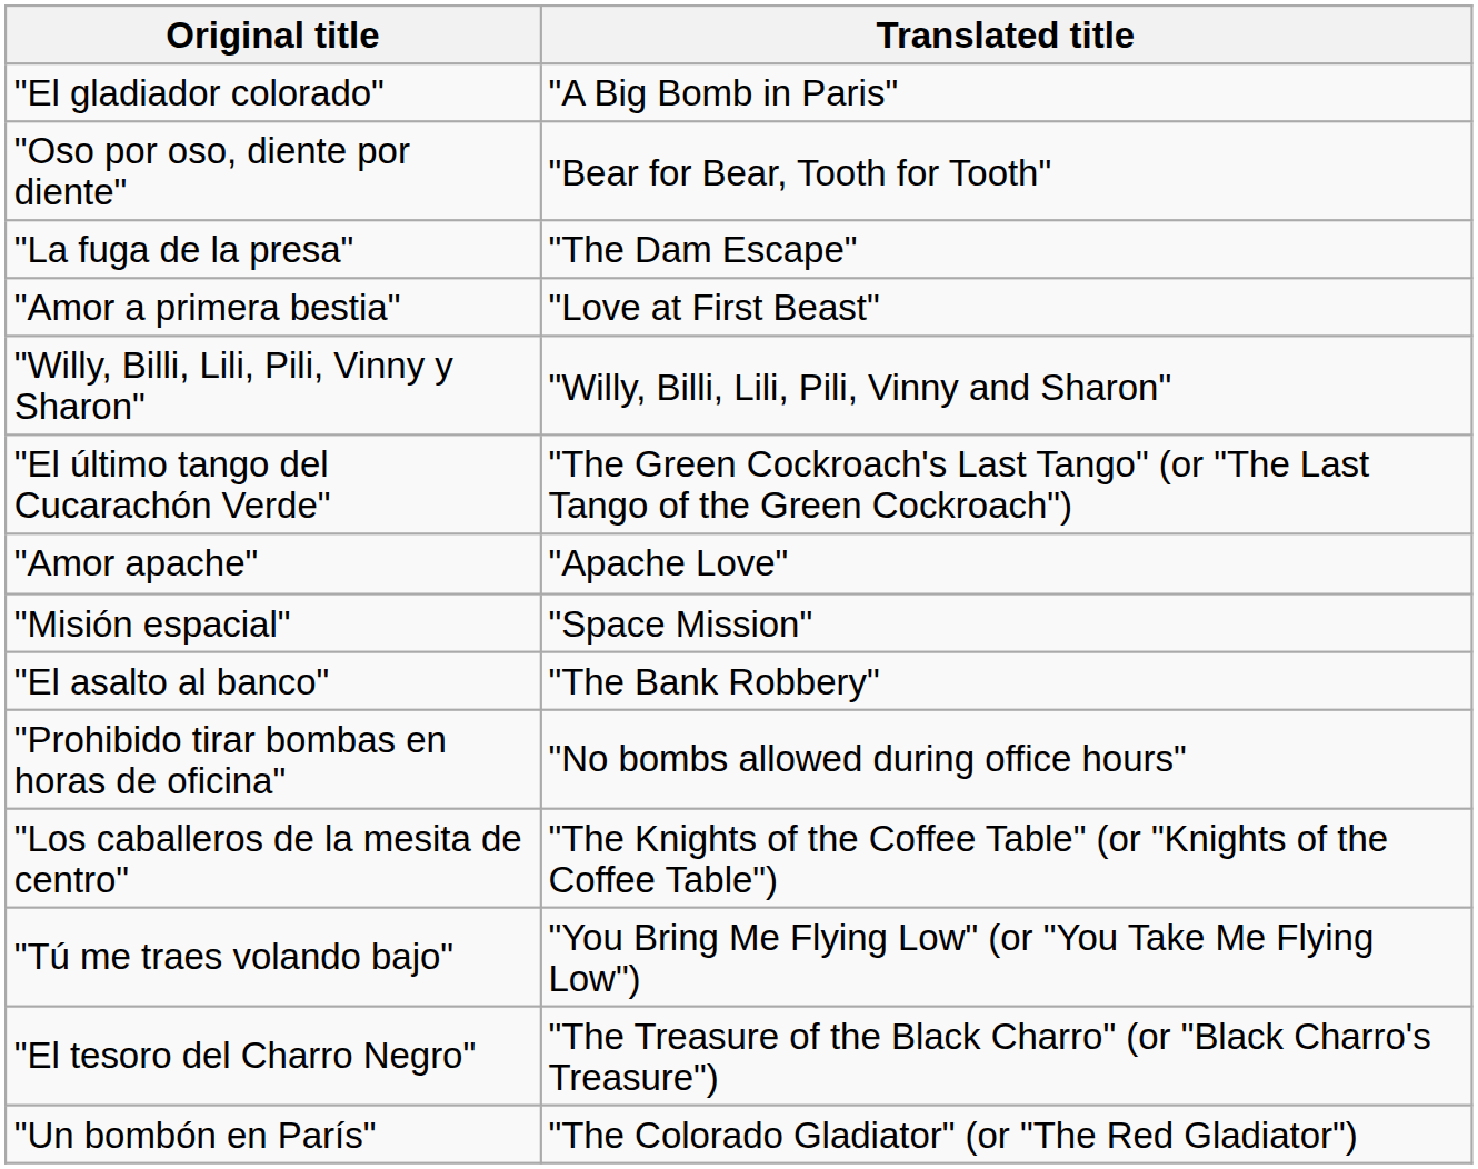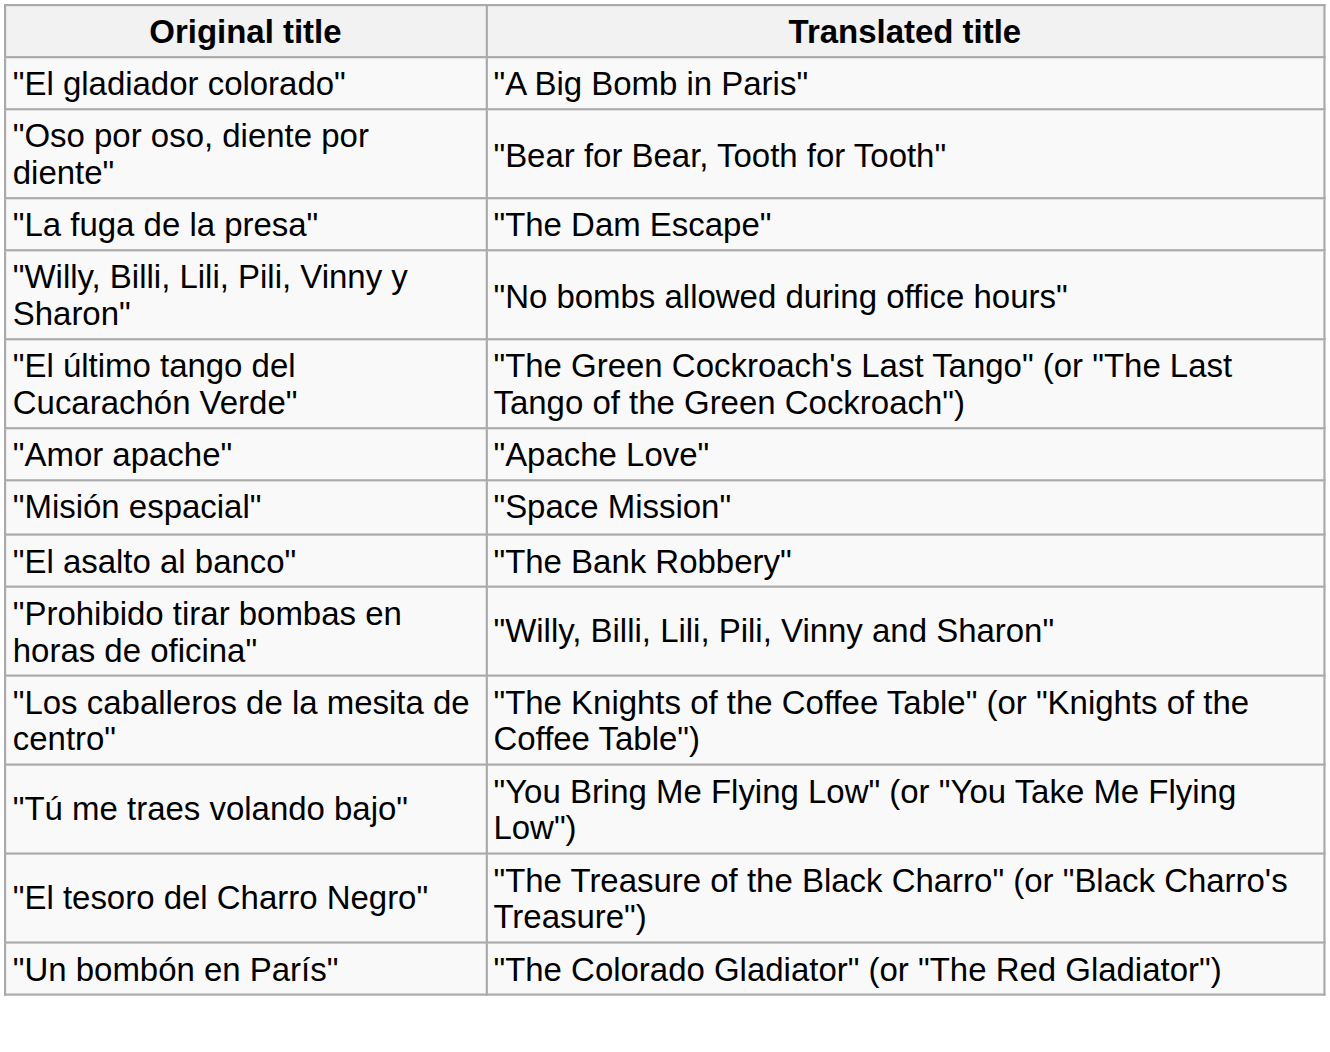 <table class="wikitable" style="font-size: 95%;">
 <tr>
 <th>Original title</th>
 <th>Translated title</th>
 </tr>
 <tr>
 <td>"El gladiador colorado"</td>
 <td>"A Big Bomb in Paris"</td>
 </tr>
 <tr>
 <td>"Oso por oso, diente por diente"</td>
 <td>"Bear for Bear, Tooth for Tooth"</td>
 </tr>
 <tr>
 <td>"La fuga de la presa"</td>
 <td>"The Dam Escape"</td>
 </tr>
 <tr>
-<td>"Amor a primera bestia"</td>
-<td>"Love at First Beast"</td>
-</tr>
-<tr>
 <td>"Willy, Billi, Lili, Pili, Vinny y Sharon"</td>
-<td>"Willy, Billi, Lili, Pili, Vinny and Sharon"</td>
+<td>"No bombs allowed during office hours"</td>
 </tr>
 <tr>
 <td>"El último tango del Cucarachón Verde"</td>
 <td>"The Green Cockroach's Last Tango" (or "The Last Tango of the Green Cockroach")</td>
 </tr>
 <tr>
 <td>"Amor apache"</td>
 <td>"Apache Love"</td>
 </tr>
 <tr>
 <td>"Misión espacial"</td>
 <td>"Space Mission"</td>
 </tr>
 <tr>
 <td>"El asalto al banco"</td>
 <td>"The Bank Robbery"</td>
 </tr>
 <tr>
 <td>"Prohibido tirar bombas en horas de oficina"</td>
-<td>"No bombs allowed during office hours"</td>
+<td>"Willy, Billi, Lili, Pili, Vinny and Sharon"</td>
 </tr>
 <tr>
 <td>"Los caballeros de la mesita de centro"</td>
 <td>"The Knights of the Coffee Table" (or "Knights of the Coffee Table")</td>
 </tr>
 <tr>
 <td>"Tú me traes volando bajo"</td>
 <td>"You Bring Me Flying Low" (or "You Take Me Flying Low")</td>
 </tr>
 <tr>
 <td>"El tesoro del Charro Negro"</td>
 <td>"The Treasure of the Black Charro" (or "Black Charro's Treasure")</td>
 </tr>
 <tr>
 <td>"Un bombón en París"</td>
 <td>"The Colorado Gladiator" (or "The Red Gladiator")</td>
 </tr>
 </table>
